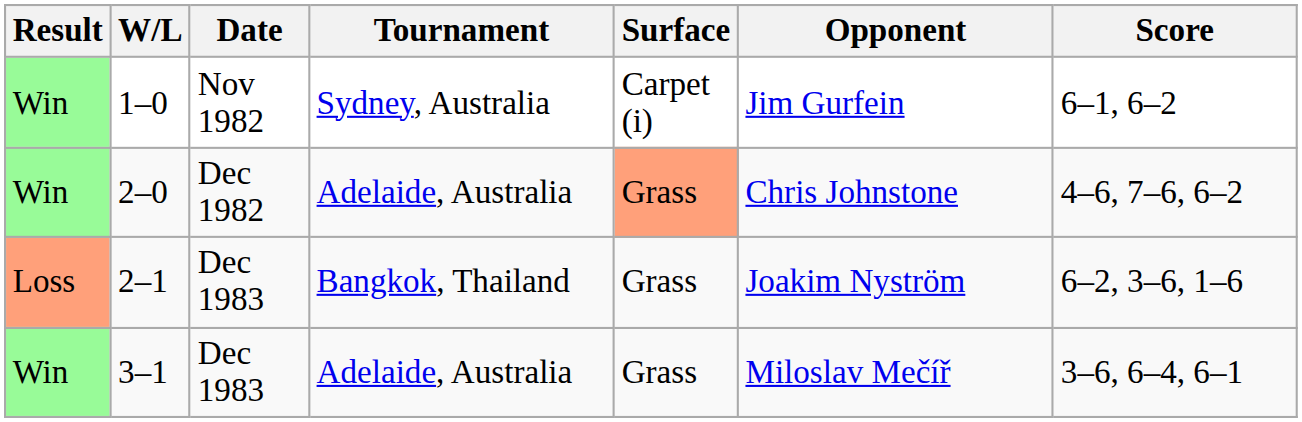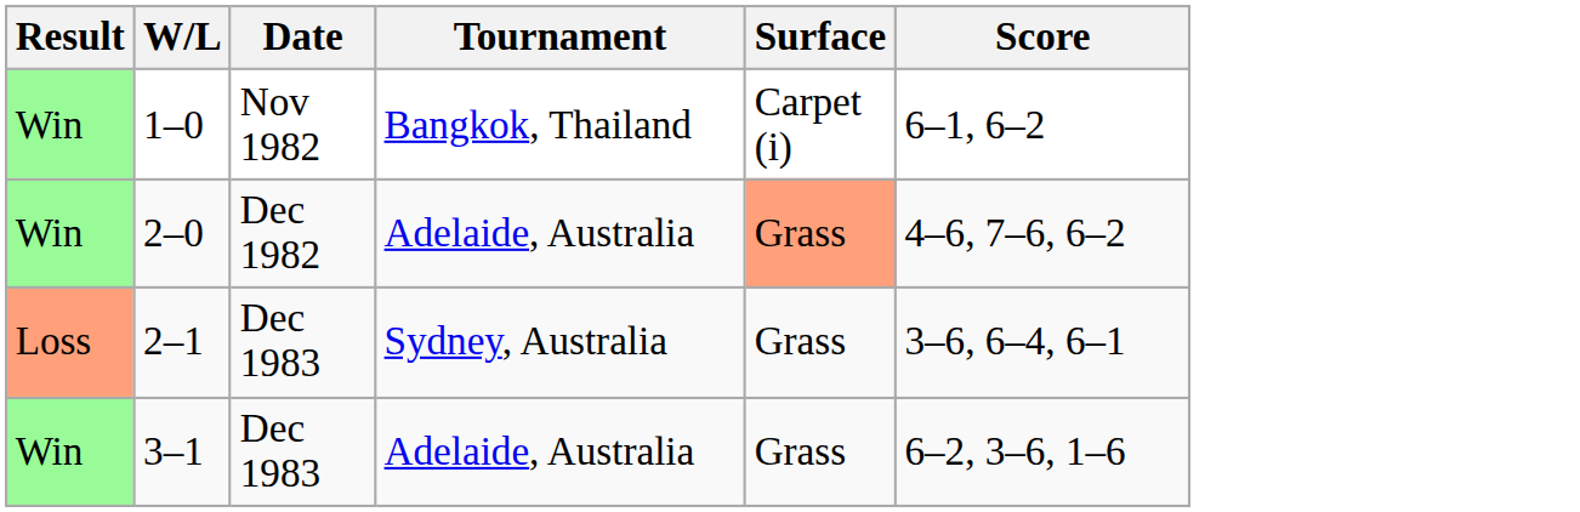 <table class="sortable wikitable">
 <tr>
 <th>Result</th>
 <th style="width:30px" class="unsortable">W/L</th>
 <th style="width:50px">Date</th>
 <th style="width:140px">Tournament</th>
 <th style="width:50px">Surface</th>
-<th style="width:145px">Opponent</th>
 <th style="width:110px" class="unsortable">Score</th>
 </tr>
 <tr bgcolor="#ffffff">
 <td style="background:#98fb98;">Win</td>
 <td>1–0</td>
 <td>Nov 1982</td>
-<td><a href='#'>Sydney</a>, Australia</td>
+<td><a href='#'>Bangkok</a>, Thailand</td>
 <td>Carpet (i)</td>
-<td> <a href='#'>Jim Gurfein</a></td>
 <td>6–1, 6–2</td>
 </tr>
 <tr>
 <td style="background:#98fb98;">Win</td>
 <td>2–0</td>
 <td>Dec 1982</td>
 <td><a href='#'>Adelaide</a>, Australia</td>
 <td style="background: lightsalmon;">Grass</td>
-<td> <a href='#'>Chris Johnstone</a></td>
 <td>4–6, 7–6, 6–2</td>
 </tr>
 <tr>
 <td style="background:#ffa07a;">Loss</td>
 <td>2–1</td>
 <td>Dec 1983</td>
-<td><a href='#'>Bangkok</a>, Thailand</td>
+<td><a href='#'>Sydney</a>, Australia</td>
 <td>Grass</td>
-<td> <a href='#'>Joakim Nyström</a></td>
-<td>6–2, 3–6, 1–6</td>
+<td>3–6, 6–4, 6–1</td>
 </tr>
 <tr>
 <td style="background:#98fb98;">Win</td>
 <td>3–1</td>
 <td>Dec 1983</td>
 <td><a href='#'>Adelaide</a>, Australia</td>
 <td>Grass</td>
-<td> <a href='#'>Miloslav Mečíř</a></td>
-<td>3–6, 6–4, 6–1</td>
+<td>6–2, 3–6, 1–6</td>
 </tr>
 </table>
